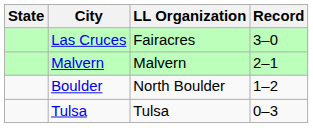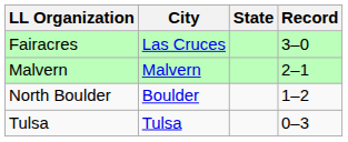 <table class="wikitable">
 <tr>
+<th>LL Organization</th>
+<th>City</th>
 <th>State</th>
-<th>City</th>
-<th>LL Organization</th>
 <th>Record</th>
 </tr>
 <tr bgcolor=#bbffbb>
+<td>Fairacres</td>
+<td><a href='#'>Las Cruces</a></td>
 <td><strong></strong></td>
-<td><a href='#'>Las Cruces</a></td>
-<td>Fairacres</td>
 <td>3–0</td>
 </tr>
 <tr bgcolor=#bbffbb>
+<td>Malvern</td>
+<td><a href='#'>Malvern</a></td>
 <td><strong></strong></td>
-<td><a href='#'>Malvern</a></td>
-<td>Malvern</td>
 <td>2–1</td>
 </tr>
 <tr>
+<td>North Boulder</td>
+<td><a href='#'>Boulder</a></td>
 <td><strong></strong></td>
-<td><a href='#'>Boulder</a></td>
-<td>North Boulder</td>
 <td>1–2</td>
 </tr>
 <tr>
+<td>Tulsa</td>
+<td><a href='#'>Tulsa</a></td>
 <td><strong></strong></td>
-<td><a href='#'>Tulsa</a></td>
-<td>Tulsa</td>
 <td>0–3</td>
 </tr>
 </table>
